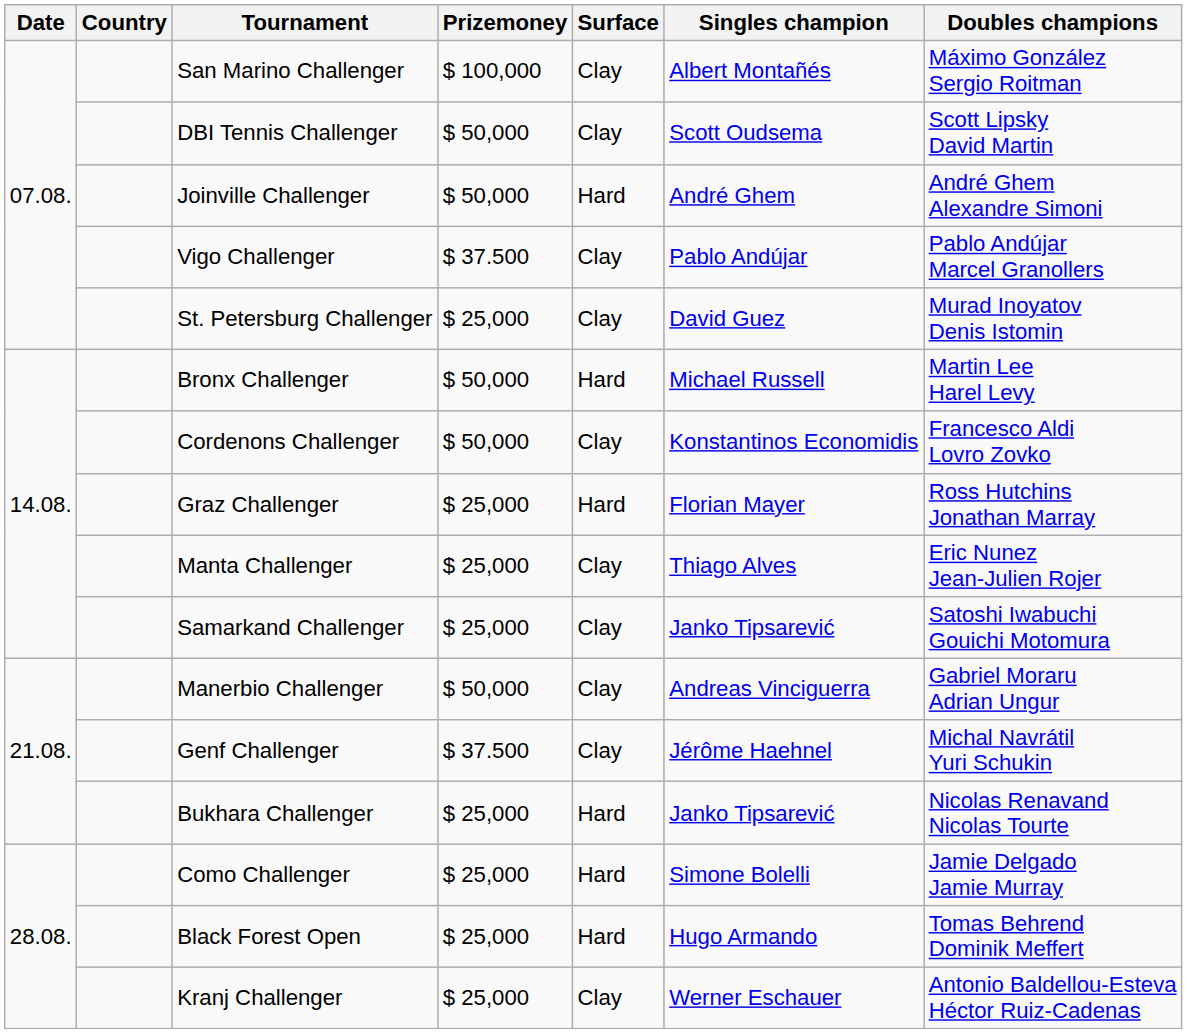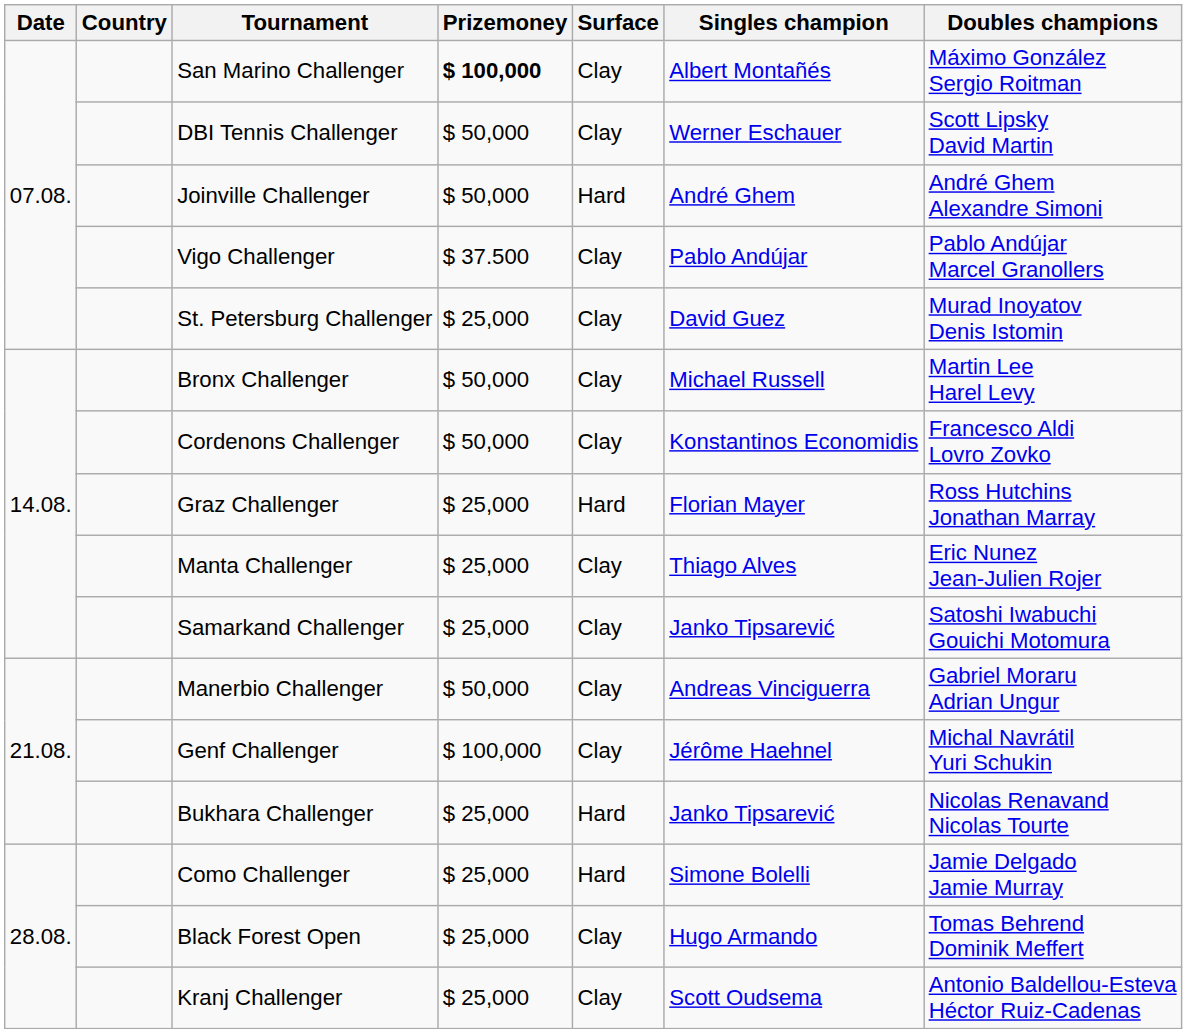 <table class="sortable wikitable" style=font-size:97%>
 <tr>
 <th>Date</th>
 <th>Country</th>
 <th>Tournament</th>
 <th>Prizemoney</th>
 <th>Surface</th>
 <th>Singles champion</th>
 <th>Doubles champions</th>
 </tr>
 <tr>
 <td rowspan="5">07.08.</td>
 <td></td>
 <td>San Marino Challenger</td>
-<td>$ 100,000</td>
+<td><strong>$ 100,000</strong></td>
 <td>Clay</td>
 <td> <a href='#'>Albert Montañés</a></td>
 <td> <a href='#'>Máximo González</a><br> <a href='#'>Sergio Roitman</a></td>
 </tr>
 <tr>
 <td></td>
 <td>DBI Tennis Challenger</td>
 <td>$ 50,000</td>
 <td>Clay</td>
-<td> <a href='#'>Scott Oudsema</a></td>
+<td> <a href='#'>Werner Eschauer</a></td>
 <td> <a href='#'>Scott Lipsky</a> <br>  <a href='#'>David Martin</a></td>
 </tr>
 <tr>
 <td></td>
 <td>Joinville Challenger</td>
 <td>$ 50,000</td>
 <td>Hard</td>
 <td> <a href='#'>André Ghem</a></td>
 <td> <a href='#'>André Ghem</a><br> <a href='#'>Alexandre Simoni</a></td>
 </tr>
 <tr>
 <td></td>
 <td>Vigo Challenger</td>
 <td>$ 37.500</td>
 <td>Clay</td>
 <td> <a href='#'>Pablo Andújar</a></td>
 <td> <a href='#'>Pablo Andújar</a><br> <a href='#'>Marcel Granollers</a></td>
 </tr>
 <tr>
 <td></td>
 <td>St. Petersburg Challenger</td>
 <td>$ 25,000</td>
 <td>Clay</td>
 <td> <a href='#'>David Guez</a></td>
 <td> <a href='#'>Murad Inoyatov</a><br> <a href='#'>Denis Istomin</a></td>
 </tr>
 <tr>
 <td rowspan="5">14.08.</td>
 <td></td>
 <td>Bronx Challenger</td>
 <td>$ 50,000</td>
-<td>Hard</td>
+<td>Clay</td>
 <td> <a href='#'>Michael Russell</a></td>
 <td> <a href='#'>Martin Lee</a><br> <a href='#'>Harel Levy</a></td>
 </tr>
 <tr>
 <td></td>
 <td>Cordenons Challenger</td>
 <td>$ 50,000</td>
 <td>Clay</td>
 <td> <a href='#'>Konstantinos Economidis</a></td>
 <td> <a href='#'>Francesco Aldi</a> <br>  <a href='#'>Lovro Zovko</a></td>
 </tr>
 <tr>
 <td></td>
 <td>Graz Challenger</td>
 <td>$ 25,000</td>
 <td>Hard</td>
 <td> <a href='#'>Florian Mayer</a></td>
 <td> <a href='#'>Ross Hutchins</a><br> <a href='#'>Jonathan Marray</a></td>
 </tr>
 <tr>
 <td></td>
 <td>Manta Challenger</td>
 <td>$ 25,000</td>
 <td>Clay</td>
 <td> <a href='#'>Thiago Alves</a></td>
 <td> <a href='#'>Eric Nunez</a> <br>  <a href='#'>Jean-Julien Rojer</a></td>
 </tr>
 <tr>
 <td></td>
 <td>Samarkand Challenger</td>
 <td>$ 25,000</td>
 <td>Clay</td>
 <td> <a href='#'>Janko Tipsarević</a></td>
 <td> <a href='#'>Satoshi Iwabuchi</a> <br>  <a href='#'>Gouichi Motomura</a></td>
 </tr>
 <tr>
 <td rowspan="3">21.08.</td>
 <td></td>
 <td>Manerbio Challenger</td>
 <td>$ 50,000</td>
 <td>Clay</td>
 <td> <a href='#'>Andreas Vinciguerra</a></td>
 <td> <a href='#'>Gabriel Moraru</a> <br>  <a href='#'>Adrian Ungur</a></td>
 </tr>
 <tr>
 <td></td>
 <td>Genf Challenger</td>
-<td>$ 37.500</td>
+<td>$ 100,000</td>
 <td>Clay</td>
 <td> <a href='#'>Jérôme Haehnel</a></td>
 <td> <a href='#'>Michal Navrátil</a><br>  <a href='#'>Yuri Schukin</a></td>
 </tr>
 <tr>
 <td></td>
 <td>Bukhara Challenger</td>
 <td>$ 25,000</td>
 <td>Hard</td>
 <td> <a href='#'>Janko Tipsarević</a></td>
 <td> <a href='#'>Nicolas Renavand</a><br> <a href='#'>Nicolas Tourte</a></td>
 </tr>
 <tr>
 <td rowspan="3">28.08.</td>
 <td></td>
 <td>Como Challenger</td>
 <td>$ 25,000</td>
 <td>Hard</td>
 <td> <a href='#'>Simone Bolelli</a></td>
 <td> <a href='#'>Jamie Delgado</a> <br>  <a href='#'>Jamie Murray</a></td>
 </tr>
 <tr>
 <td></td>
 <td>Black Forest Open</td>
 <td>$ 25,000</td>
-<td>Hard</td>
+<td>Clay</td>
 <td> <a href='#'>Hugo Armando</a></td>
 <td> <a href='#'>Tomas Behrend</a><br> <a href='#'>Dominik Meffert</a></td>
 </tr>
 <tr>
 <td></td>
 <td>Kranj Challenger</td>
 <td>$ 25,000</td>
 <td>Clay</td>
-<td> <a href='#'>Werner Eschauer</a></td>
+<td> <a href='#'>Scott Oudsema</a></td>
 <td> <a href='#'>Antonio Baldellou-Esteva</a><br> <a href='#'>Héctor Ruiz-Cadenas</a></td>
 </tr>
 </table>
